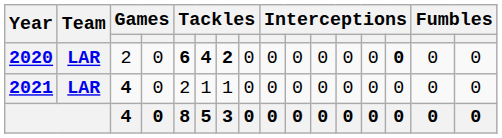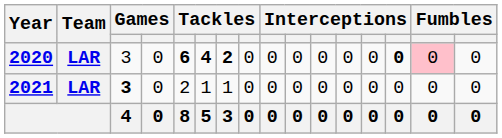 <table class="wikitable" style="text-align: center;">
 <tr>
 <th rowspan="2">Year</th>
 <th rowspan="2">Team</th>
 <th colspan="2">Games</th>
 <th colspan="4">Tackles</th>
 <th colspan="6">Interceptions</th>
 <th colspan="2">Fumbles</th>
 </tr>
 <tr>
 <th></th>
 <th></th>
 <th></th>
 <th></th>
 <th></th>
 <th></th>
 <th></th>
 <th></th>
 <th></th>
 <th></th>
 <th></th>
 <th></th>
 <th></th>
 <th></th>
 </tr>
 <tr>
 <th><a href='#'>2020</a></th>
 <th><a href='#'>LAR</a></th>
-<td>2</td>
+<td>3</td>
 <td>0</td>
 <td><strong>6</strong></td>
 <td><strong>4</strong></td>
 <td><strong>2</strong></td>
 <td>0</td>
 <td>0</td>
 <td>0</td>
 <td>0</td>
 <td>0</td>
 <td>0</td>
 <td><strong>0</strong></td>
-<td>0</td>
+<td style="background: pink;">0</td>
 <td>0</td>
 </tr>
 <tr>
 <th><a href='#'>2021</a></th>
 <th><a href='#'>LAR</a></th>
-<td><strong>4</strong></td>
+<td><strong>3</strong></td>
 <td>0</td>
 <td>2</td>
 <td>1</td>
 <td>1</td>
 <td>0</td>
 <td>0</td>
 <td>0</td>
 <td>0</td>
 <td>0</td>
 <td>0</td>
 <td>0</td>
 <td>0</td>
 <td>0</td>
 </tr>
 <tr>
 <th colspan="2"></th>
 <th>4</th>
 <th>0</th>
 <th>8</th>
 <th>5</th>
 <th>3</th>
 <th>0</th>
 <th>0</th>
 <th>0</th>
 <th>0</th>
 <th>0</th>
 <th>0</th>
 <th>0</th>
 <th>0</th>
 <th>0</th>
 </tr>
 </table>
